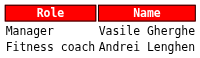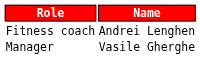 <table class="toccolours">
 <tr>
 <th style="background:#FF0000;color:#FFFFFF;border:1px solid #000000;">Role</th>
 <th style="background:#FF0000;color:#FFFFFF;border:1px solid #000000;">Name</th>
 </tr>
 <tr>
+<td>Fitness coach</td>
+<td> Andrei Lenghen</td>
+</tr>
+<tr>
 <td>Manager</td>
 <td> Vasile Gherghe</td>
 </tr>
-<tr>
-<td>Fitness coach</td>
-<td> Andrei Lenghen</td>
-</tr>
 </table>
